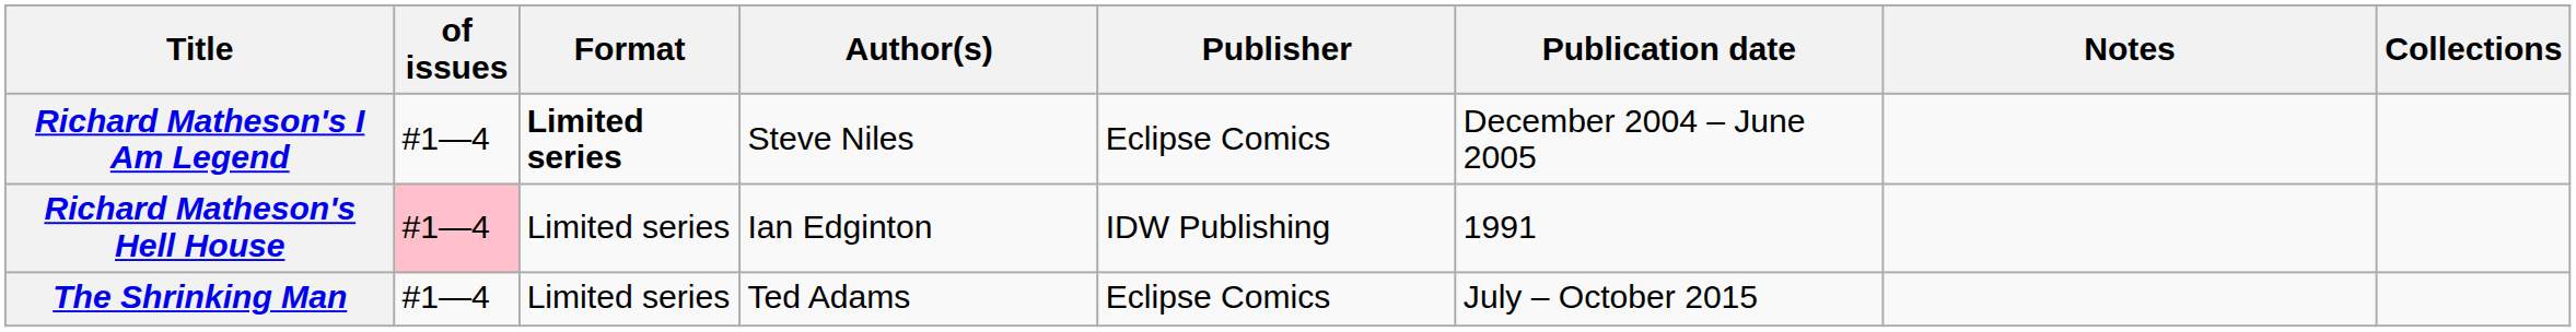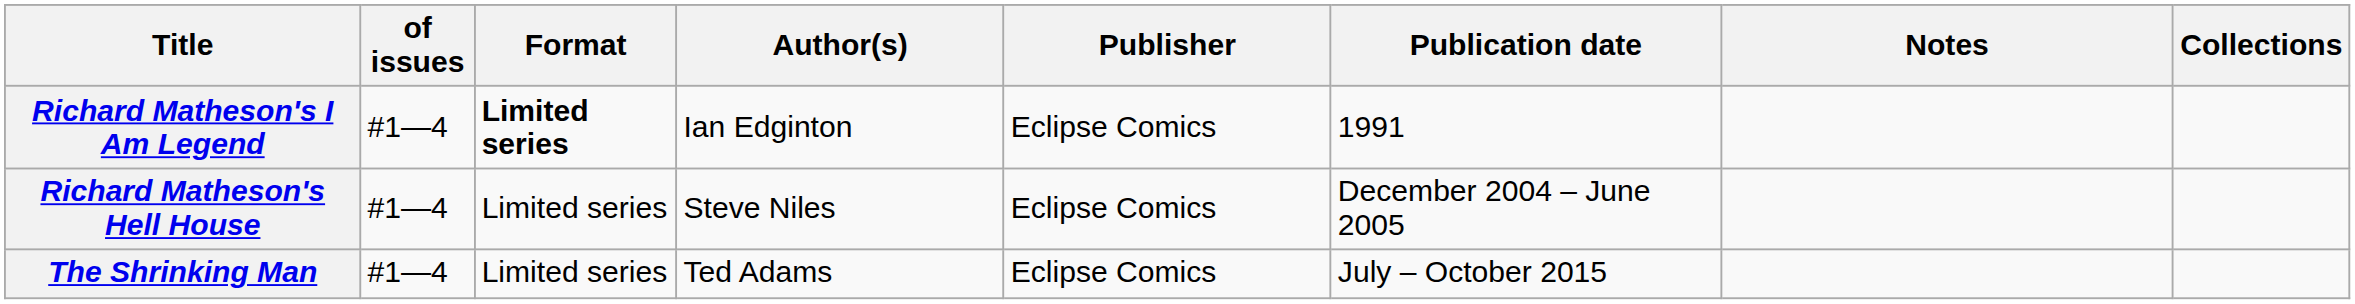 <table class="wikitable">
 <tr>
 <th>Title</th>
 <th style="width:40pt"> of issues</th>
 <th style="width:75pt">Format</th>
 <th style="width:125pt">Author(s)</th>
 <th style="width:125pt">Publisher</th>
 <th style="width:150pt">Publication date</th>
 <th style="width:175pt">Notes</th>
 <th>Collections</th>
 </tr>
 <tr>
 <th><em><a href='#'>Richard Matheson's I Am Legend</a></em></th>
 <td>#1—4</td>
 <td><strong>Limited series</strong></td>
-<td>Steve Niles</td>
+<td>Ian Edginton</td>
 <td>Eclipse Comics</td>
-<td>December 2004 – June 2005</td>
+<td>1991</td>
 <td></td>
 <td></td>
 </tr>
 <tr>
 <th><em><a href='#'>Richard Matheson's Hell House</a></em></th>
-<td style="background: pink;">#1—4</td>
+<td>#1—4</td>
 <td>Limited series</td>
-<td>Ian Edginton</td>
-<td>IDW Publishing</td>
-<td>1991</td>
+<td>Steve Niles</td>
+<td>Eclipse Comics</td>
+<td>December 2004 – June 2005</td>
 <td></td>
 <td></td>
 </tr>
 <tr>
 <th><em><a href='#'>The Shrinking Man</a></em></th>
 <td>#1—4</td>
 <td>Limited series</td>
 <td>Ted Adams</td>
 <td>Eclipse Comics</td>
 <td>July – October 2015</td>
 <td></td>
 <td></td>
 </tr>
 </table>
